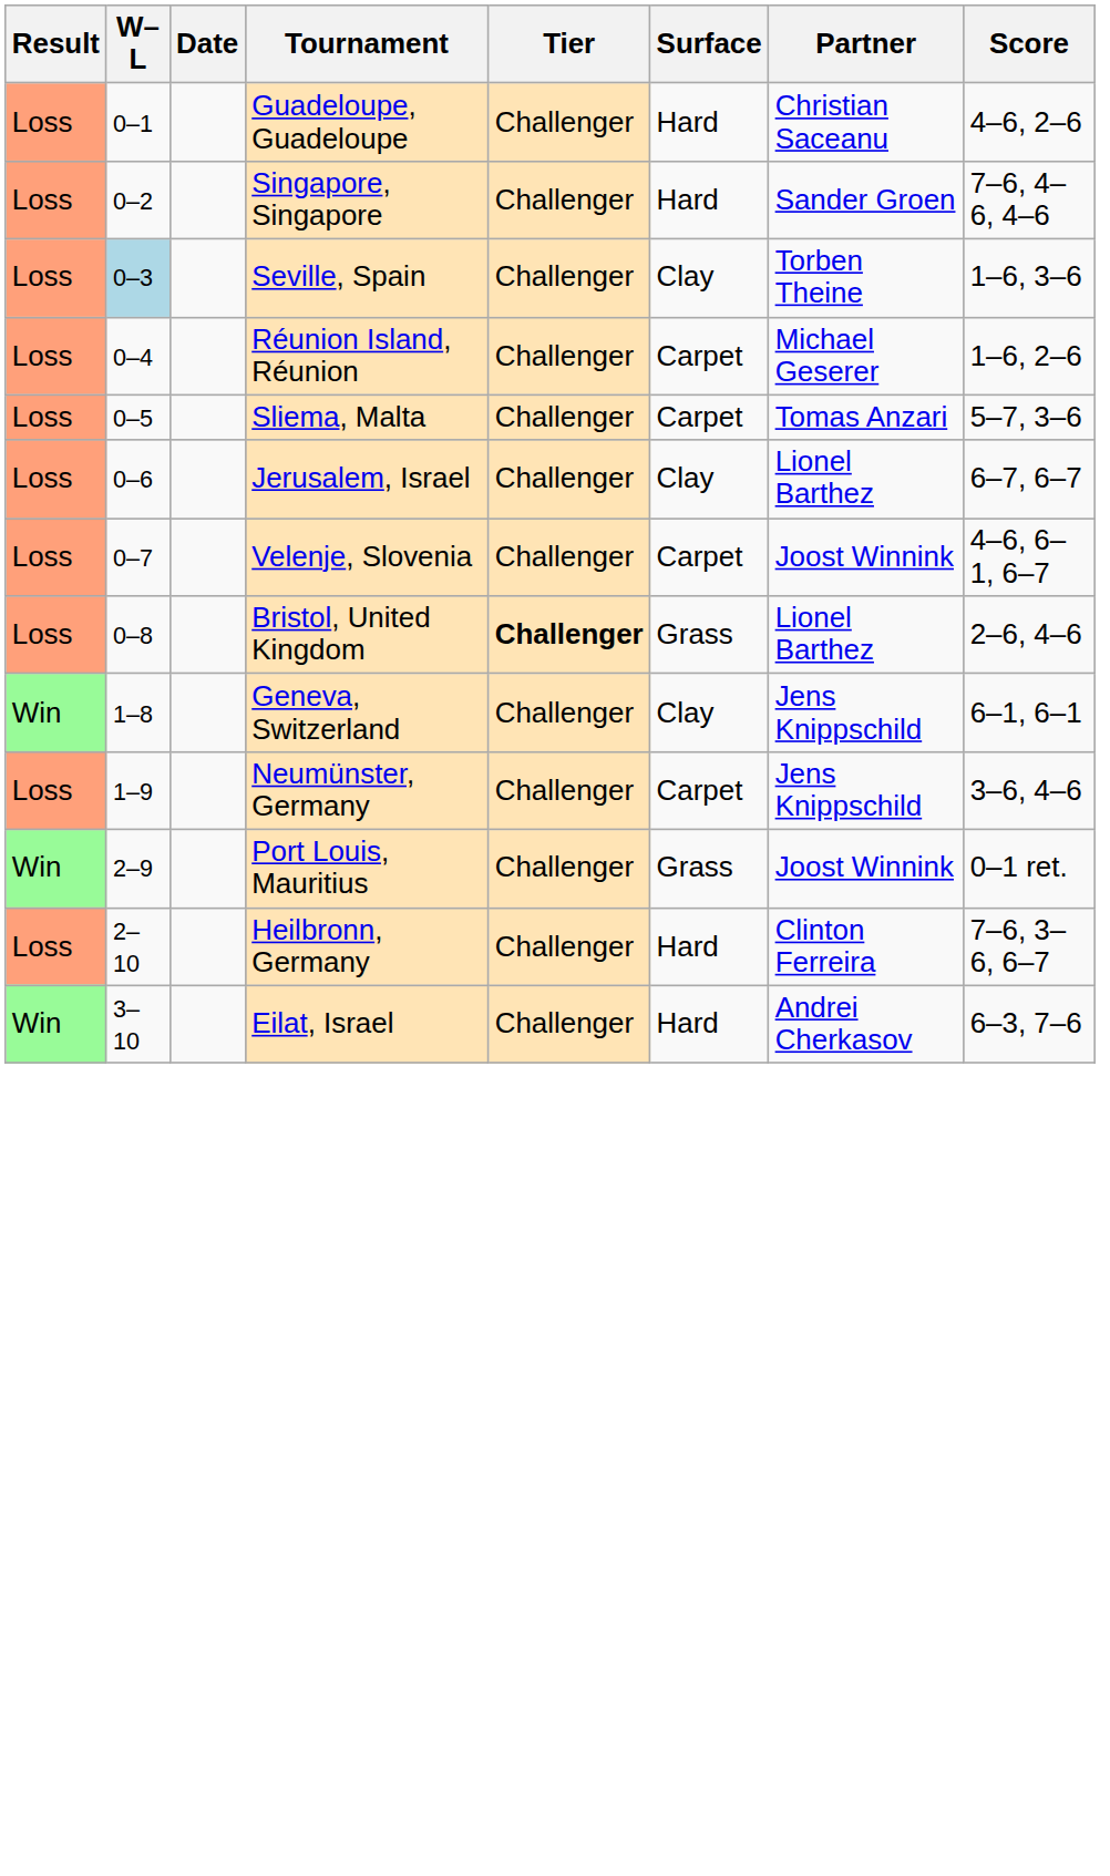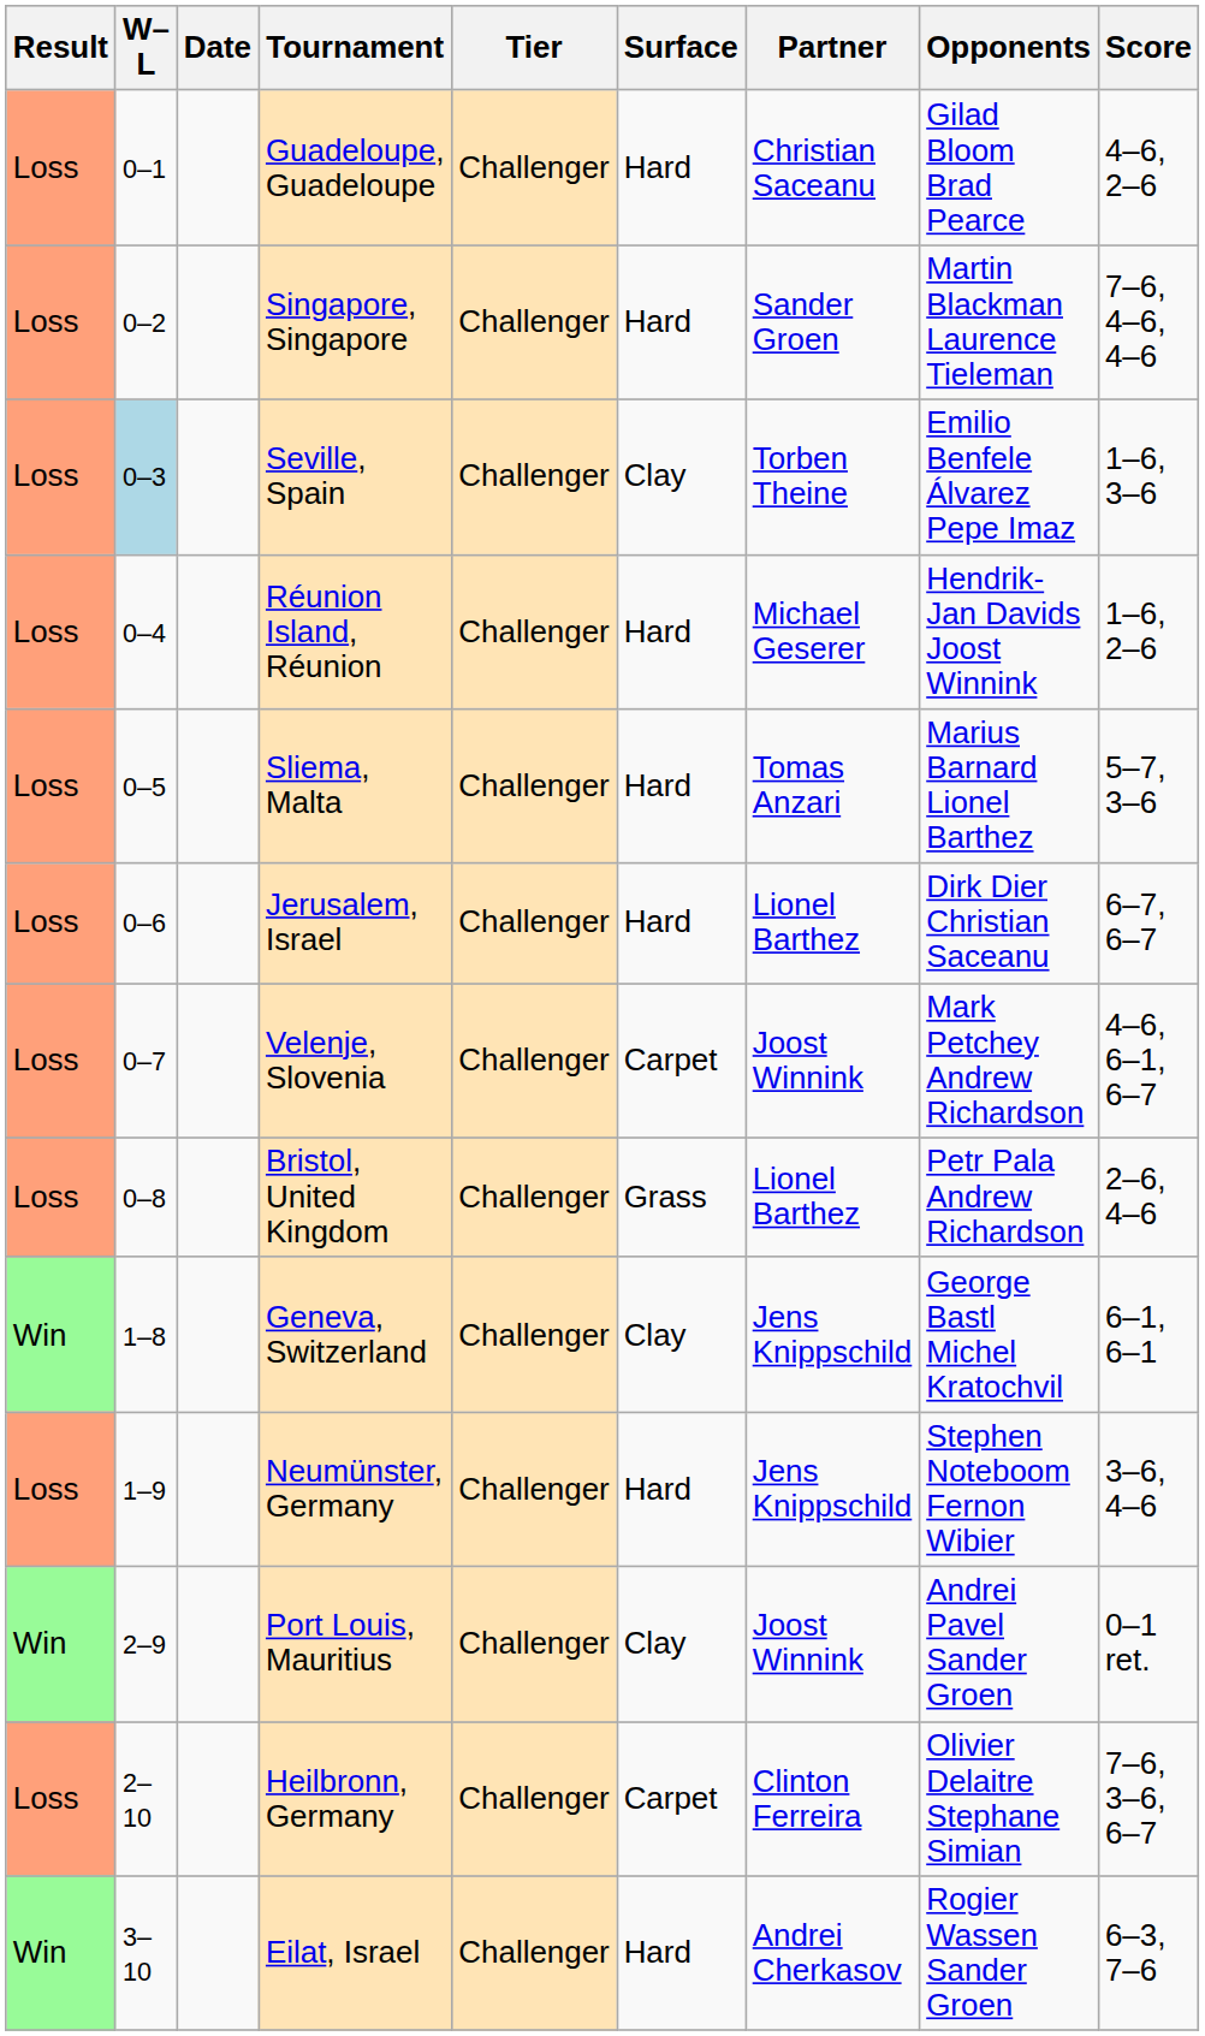 <table class="sortable wikitable">
 <tr>
 <th>Result</th>
 <th class="unsortable">W–L</th>
 <th>Date</th>
 <th>Tournament</th>
 <th>Tier</th>
 <th>Surface</th>
 <th>Partner</th>
+<th>Opponents</th>
 <th class="unsortable">Score</th>
 </tr>
 <tr>
 <td style="background:#ffa07a;">Loss</td>
 <td><small>0–1</small></td>
 <td></td>
 <td style="background:moccasin;"><a href='#'>Guadeloupe</a>, Guadeloupe</td>
 <td style="background:moccasin;">Challenger</td>
 <td>Hard</td>
 <td> <a href='#'>Christian Saceanu</a></td>
+<td> <a href='#'>Gilad Bloom</a> <br>  <a href='#'>Brad Pearce</a></td>
 <td>4–6, 2–6</td>
 </tr>
 <tr>
 <td style="background:#ffa07a;">Loss</td>
 <td><small>0–2</small></td>
 <td></td>
 <td style="background:moccasin;"><a href='#'>Singapore</a>, Singapore</td>
 <td style="background:moccasin;">Challenger</td>
 <td>Hard</td>
 <td> <a href='#'>Sander Groen</a></td>
+<td> <a href='#'>Martin Blackman</a> <br>  <a href='#'>Laurence Tieleman</a></td>
 <td>7–6, 4–6, 4–6</td>
 </tr>
 <tr>
 <td style="background:#ffa07a;">Loss</td>
 <td style="background: lightblue;"><small>0–3</small></td>
 <td></td>
 <td style="background:moccasin;"><a href='#'>Seville</a>, Spain</td>
 <td style="background:moccasin;">Challenger</td>
 <td>Clay</td>
 <td> <a href='#'>Torben Theine</a></td>
+<td> <a href='#'>Emilio Benfele Álvarez</a> <br>  <a href='#'>Pepe Imaz</a></td>
 <td>1–6, 3–6</td>
 </tr>
 <tr>
 <td style="background:#ffa07a;">Loss</td>
 <td><small>0–4</small></td>
 <td></td>
 <td style="background:moccasin;"><a href='#'>Réunion Island</a>, Réunion</td>
 <td style="background:moccasin;">Challenger</td>
-<td>Carpet</td>
+<td>Hard</td>
 <td> <a href='#'>Michael Geserer</a></td>
+<td> <a href='#'>Hendrik-Jan Davids</a> <br>  <a href='#'>Joost Winnink</a></td>
 <td>1–6, 2–6</td>
 </tr>
 <tr>
 <td style="background:#ffa07a;">Loss</td>
 <td><small>0–5</small></td>
 <td></td>
 <td style="background:moccasin;"><a href='#'>Sliema</a>, Malta</td>
 <td style="background:moccasin;">Challenger</td>
-<td>Carpet</td>
+<td>Hard</td>
 <td> <a href='#'>Tomas Anzari</a></td>
+<td> <a href='#'>Marius Barnard</a> <br>  <a href='#'>Lionel Barthez</a></td>
 <td>5–7, 3–6</td>
 </tr>
 <tr>
 <td style="background:#ffa07a;">Loss</td>
 <td><small>0–6</small></td>
 <td></td>
 <td style="background:moccasin;"><a href='#'>Jerusalem</a>, Israel</td>
 <td style="background:moccasin;">Challenger</td>
-<td>Clay</td>
+<td>Hard</td>
 <td> <a href='#'>Lionel Barthez</a></td>
+<td> <a href='#'>Dirk Dier</a> <br>  <a href='#'>Christian Saceanu</a></td>
 <td>6–7, 6–7</td>
 </tr>
 <tr>
 <td style="background:#ffa07a;">Loss</td>
 <td><small>0–7</small></td>
 <td></td>
 <td style="background:moccasin;"><a href='#'>Velenje</a>, Slovenia</td>
 <td style="background:moccasin;">Challenger</td>
 <td>Carpet</td>
 <td> <a href='#'>Joost Winnink</a></td>
+<td> <a href='#'>Mark Petchey</a> <br>  <a href='#'>Andrew Richardson</a></td>
 <td>4–6, 6–1, 6–7</td>
 </tr>
 <tr>
 <td style="background:#ffa07a;">Loss</td>
 <td><small>0–8</small></td>
 <td></td>
 <td style="background:moccasin;"><a href='#'>Bristol</a>, United Kingdom</td>
-<td style="background:moccasin;"><strong>Challenger</strong></td>
+<td style="background:moccasin;">Challenger</td>
 <td>Grass</td>
 <td> <a href='#'>Lionel Barthez</a></td>
+<td> <a href='#'>Petr Pala</a> <br>  <a href='#'>Andrew Richardson</a></td>
 <td>2–6, 4–6</td>
 </tr>
 <tr>
 <td style="background:#98fb98;">Win</td>
 <td><small>1–8</small></td>
 <td></td>
 <td style="background:moccasin;"><a href='#'>Geneva</a>, Switzerland</td>
 <td style="background:moccasin;">Challenger</td>
 <td>Clay</td>
 <td> <a href='#'>Jens Knippschild</a></td>
+<td> <a href='#'>George Bastl</a> <br>  <a href='#'>Michel Kratochvil</a></td>
 <td>6–1, 6–1</td>
 </tr>
 <tr>
 <td style="background:#ffa07a;">Loss</td>
 <td><small>1–9</small></td>
 <td></td>
 <td style="background:moccasin;"><a href='#'>Neumünster</a>, Germany</td>
 <td style="background:moccasin;">Challenger</td>
-<td>Carpet</td>
+<td>Hard</td>
 <td> <a href='#'>Jens Knippschild</a></td>
+<td> <a href='#'>Stephen Noteboom</a> <br>  <a href='#'>Fernon Wibier</a></td>
 <td>3–6, 4–6</td>
 </tr>
 <tr>
 <td style="background:#98fb98;">Win</td>
 <td><small>2–9</small></td>
 <td></td>
 <td style="background:moccasin;"><a href='#'>Port Louis</a>, Mauritius</td>
 <td style="background:moccasin;">Challenger</td>
-<td>Grass</td>
+<td>Clay</td>
 <td> <a href='#'>Joost Winnink</a></td>
+<td> <a href='#'>Andrei Pavel</a> <br>  <a href='#'>Sander Groen</a></td>
 <td>0–1 ret.</td>
 </tr>
 <tr>
 <td style="background:#ffa07a;">Loss</td>
 <td><small>2–10</small></td>
 <td></td>
 <td style="background:moccasin;"><a href='#'>Heilbronn</a>, Germany</td>
 <td style="background:moccasin;">Challenger</td>
-<td>Hard</td>
+<td>Carpet</td>
 <td> <a href='#'>Clinton Ferreira</a></td>
+<td> <a href='#'>Olivier Delaitre</a> <br>  <a href='#'>Stephane Simian</a></td>
 <td>7–6, 3–6, 6–7</td>
 </tr>
 <tr>
 <td style="background:#98fb98;">Win</td>
 <td><small>3–10</small></td>
 <td></td>
 <td style="background:moccasin;"><a href='#'>Eilat</a>, Israel</td>
 <td style="background:moccasin;">Challenger</td>
 <td>Hard</td>
 <td> <a href='#'>Andrei Cherkasov</a></td>
+<td> <a href='#'>Rogier Wassen</a> <br>  <a href='#'>Sander Groen</a></td>
 <td>6–3, 7–6</td>
 </tr>
 </table>
